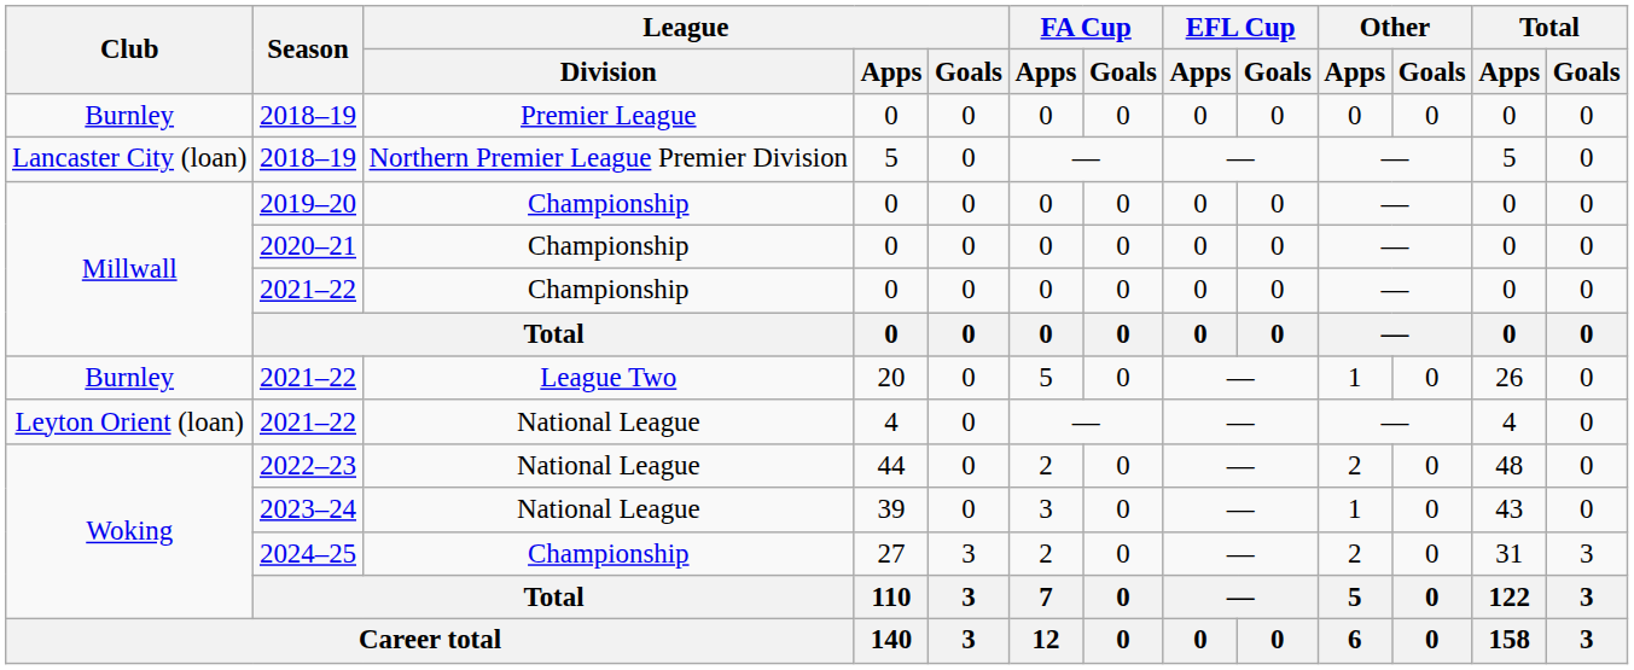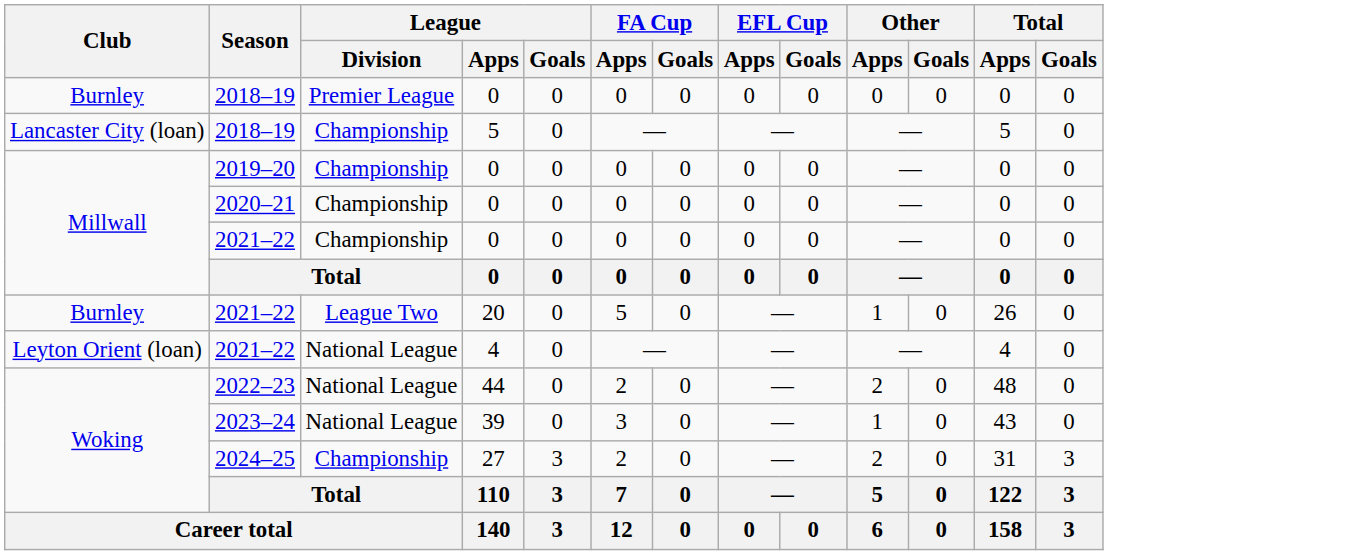 <table class=wikitable style="text-align: center">
 <tr>
 <th rowspan=2>Club</th>
 <th rowspan=2>Season</th>
 <th colspan=3>League</th>
 <th colspan=2><a href='#'>FA Cup</a></th>
 <th colspan=2><a href='#'>EFL Cup</a></th>
 <th colspan=2>Other</th>
 <th colspan=2>Total</th>
 </tr>
 <tr>
 <th>Division</th>
 <th>Apps</th>
 <th>Goals</th>
 <th>Apps</th>
 <th>Goals</th>
 <th>Apps</th>
 <th>Goals</th>
 <th>Apps</th>
 <th>Goals</th>
 <th>Apps</th>
 <th>Goals</th>
 </tr>
 <tr>
 <td><a href='#'>Burnley</a></td>
 <td><a href='#'>2018–19</a></td>
 <td><a href='#'>Premier League</a></td>
 <td>0</td>
 <td>0</td>
 <td>0</td>
 <td>0</td>
 <td>0</td>
 <td>0</td>
 <td>0</td>
 <td>0</td>
 <td>0</td>
 <td>0</td>
 </tr>
 <tr>
 <td><a href='#'>Lancaster City</a> (loan)</td>
 <td><a href='#'>2018–19</a></td>
-<td><a href='#'>Northern Premier League</a> Premier Division</td>
+<td><a href='#'>Championship</a></td>
 <td>5</td>
 <td>0</td>
 <td colspan=2>—</td>
 <td colspan=2>—</td>
 <td colspan=2>—</td>
 <td>5</td>
 <td>0</td>
 </tr>
 <tr>
 <td rowspan="4"><a href='#'>Millwall</a></td>
 <td><a href='#'>2019–20</a></td>
 <td><a href='#'>Championship</a></td>
 <td>0</td>
 <td>0</td>
 <td>0</td>
 <td>0</td>
 <td>0</td>
 <td>0</td>
 <td colspan=2>—</td>
 <td>0</td>
 <td>0</td>
 </tr>
 <tr>
 <td><a href='#'>2020–21</a></td>
 <td>Championship</td>
 <td>0</td>
 <td>0</td>
 <td>0</td>
 <td>0</td>
 <td>0</td>
 <td>0</td>
 <td colspan=2>—</td>
 <td>0</td>
 <td>0</td>
 </tr>
 <tr>
 <td><a href='#'>2021–22</a></td>
 <td>Championship</td>
 <td>0</td>
 <td>0</td>
 <td>0</td>
 <td>0</td>
 <td>0</td>
 <td>0</td>
 <td colspan=2>—</td>
 <td>0</td>
 <td>0</td>
 </tr>
 <tr>
 <th colspan=2>Total</th>
 <th>0</th>
 <th>0</th>
 <th>0</th>
 <th>0</th>
 <th>0</th>
 <th>0</th>
 <th colspan=2>—</th>
 <th>0</th>
 <th>0</th>
 </tr>
 <tr>
 <td><a href='#'>Burnley</a></td>
 <td><a href='#'>2021–22</a></td>
 <td><a href='#'>League Two</a></td>
 <td>20</td>
 <td>0</td>
 <td>5</td>
 <td>0</td>
 <td colspan=2>—</td>
 <td>1</td>
 <td>0</td>
 <td>26</td>
 <td>0</td>
 </tr>
 <tr>
 <td><a href='#'>Leyton Orient</a> (loan)</td>
 <td><a href='#'>2021–22</a></td>
 <td>National League</td>
 <td>4</td>
 <td>0</td>
 <td colspan=2>—</td>
 <td colspan=2>—</td>
 <td colspan=2>—</td>
 <td>4</td>
 <td>0</td>
 </tr>
 <tr>
 <td rowspan="4"><a href='#'>Woking</a></td>
 <td><a href='#'>2022–23</a></td>
 <td>National League</td>
 <td>44</td>
 <td>0</td>
 <td>2</td>
 <td>0</td>
 <td colspan=2>—</td>
 <td>2</td>
 <td>0</td>
 <td>48</td>
 <td>0</td>
 </tr>
 <tr>
 <td><a href='#'>2023–24</a></td>
 <td>National League</td>
 <td>39</td>
 <td>0</td>
 <td>3</td>
 <td>0</td>
 <td colspan=2>—</td>
 <td>1</td>
 <td>0</td>
 <td>43</td>
 <td>0</td>
 </tr>
 <tr>
 <td><a href='#'>2024–25</a></td>
 <td><a href='#'>Championship</a></td>
 <td>27</td>
 <td>3</td>
 <td>2</td>
 <td>0</td>
 <td colspan=2>—</td>
 <td>2</td>
 <td>0</td>
 <td>31</td>
 <td>3</td>
 </tr>
 <tr>
 <th colspan=2>Total</th>
 <th>110</th>
 <th>3</th>
 <th>7</th>
 <th>0</th>
 <th colspan=2>—</th>
 <th>5</th>
 <th>0</th>
 <th>122</th>
 <th>3</th>
 </tr>
 <tr>
 <th colspan=3>Career total</th>
 <th>140</th>
 <th>3</th>
 <th>12</th>
 <th>0</th>
 <th>0</th>
 <th>0</th>
 <th>6</th>
 <th>0</th>
 <th>158</th>
 <th>3</th>
 </tr>
 </table>
